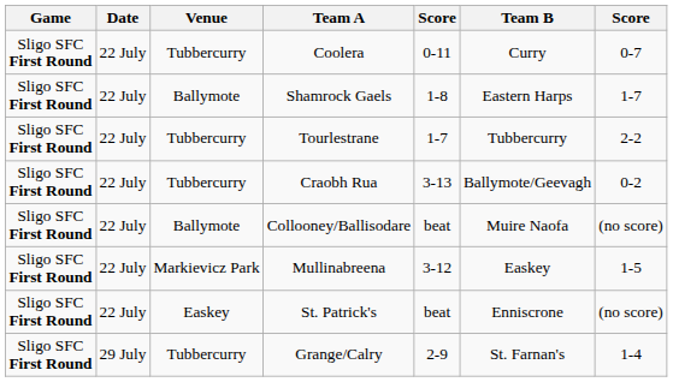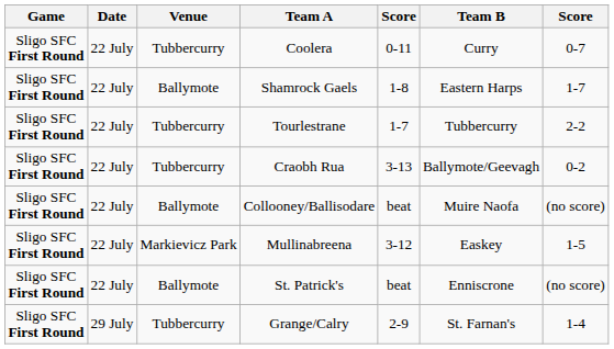 <table class="wikitable">
 <tr>
 <th>Game</th>
 <th>Date</th>
 <th>Venue</th>
 <th>Team A</th>
 <th>Score</th>
 <th>Team B</th>
 <th>Score</th>
 </tr>
 <tr align="center">
 <td>Sligo SFC<br><strong>First Round</strong></td>
 <td>22 July</td>
 <td>Tubbercurry</td>
 <td>Coolera</td>
 <td>0-11</td>
 <td>Curry</td>
 <td>0-7</td>
 </tr>
 <tr align="center">
 <td>Sligo SFC<br><strong>First Round</strong></td>
 <td>22 July</td>
 <td>Ballymote</td>
 <td>Shamrock Gaels</td>
 <td>1-8</td>
 <td>Eastern Harps</td>
 <td>1-7</td>
 </tr>
 <tr align="center">
 <td>Sligo SFC<br><strong>First Round</strong></td>
 <td>22 July</td>
 <td>Tubbercurry</td>
 <td>Tourlestrane</td>
 <td>1-7</td>
 <td>Tubbercurry</td>
 <td>2-2</td>
 </tr>
 <tr align="center">
 <td>Sligo SFC<br><strong>First Round</strong></td>
 <td>22 July</td>
 <td>Tubbercurry</td>
 <td>Craobh Rua</td>
 <td>3-13</td>
 <td>Ballymote/Geevagh</td>
 <td>0-2</td>
 </tr>
 <tr align="center">
 <td>Sligo SFC<br><strong>First Round</strong></td>
 <td>22 July</td>
 <td>Ballymote</td>
 <td>Collooney/Ballisodare</td>
 <td>beat</td>
 <td>Muire Naofa</td>
 <td>(no score)</td>
 </tr>
 <tr align="center">
 <td>Sligo SFC<br><strong>First Round</strong></td>
 <td>22 July</td>
 <td>Markievicz Park</td>
 <td>Mullinabreena</td>
 <td>3-12</td>
 <td>Easkey</td>
 <td>1-5</td>
 </tr>
 <tr align="center">
 <td>Sligo SFC<br><strong>First Round</strong></td>
 <td>22 July</td>
-<td>Easkey</td>
+<td>Ballymote</td>
 <td>St. Patrick's</td>
 <td>beat</td>
 <td>Enniscrone</td>
 <td>(no score)</td>
 </tr>
 <tr align="center">
 <td>Sligo SFC<br><strong>First Round</strong></td>
 <td>29 July</td>
 <td>Tubbercurry</td>
 <td>Grange/Calry</td>
 <td>2-9</td>
 <td>St. Farnan's</td>
 <td>1-4</td>
 </tr>
 </table>
